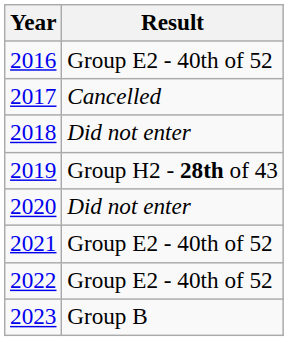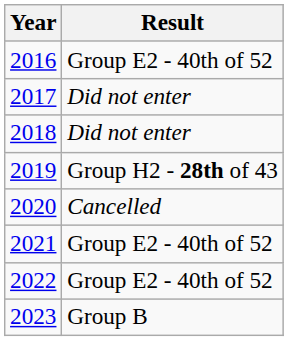 <table class="wikitable">
 <tr>
 <th>Year</th>
 <th>Result</th>
 </tr>
 <tr>
 <td> <a href='#'>2016</a></td>
 <td>Group E2 - 40th of 52</td>
 </tr>
 <tr>
 <td> <a href='#'>2017</a></td>
-<td><em>Cancelled</em></td>
+<td><em>Did not enter</em></td>
 </tr>
 <tr>
 <td> <a href='#'>2018</a></td>
 <td><em>Did not enter</em></td>
 </tr>
 <tr>
 <td> <a href='#'>2019</a></td>
 <td>Group H2 - <strong>28th</strong> of 43</td>
 </tr>
 <tr>
 <td> <a href='#'>2020</a></td>
-<td><em>Did not enter</em></td>
+<td><em>Cancelled</em></td>
 </tr>
 <tr>
 <td> <a href='#'>2021</a></td>
 <td>Group E2 - 40th of 52</td>
 </tr>
 <tr>
 <td> <a href='#'>2022</a></td>
 <td>Group E2 - 40th of 52</td>
 </tr>
 <tr>
 <td> <a href='#'>2023</a></td>
 <td>Group B</td>
 </tr>
 </table>
